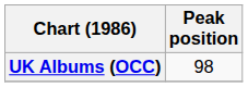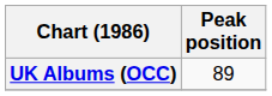 <table class="wikitable plainrowheaders">
 <tr>
 <th scope="col">Chart (1986)</th>
 <th scope="col">Peak<br>position</th>
 </tr>
 <tr>
 <th scope="row"><a href='#'>UK Albums</a> (<a href='#'>OCC</a>)</th>
-<td align="center">98</td>
+<td align="center">89</td>
 </tr>
 <tr>
 </tr>
 </table>
